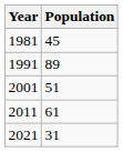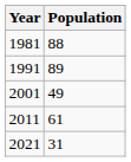 <table class="wikitable">
 <tr>
 <th>Year</th>
 <th>Population</th>
 </tr>
 <tr>
 <td>1981</td>
-<td>45</td>
+<td>88</td>
 </tr>
 <tr>
 <td>1991</td>
 <td>89</td>
 </tr>
 <tr>
 <td>2001</td>
-<td>51</td>
+<td>49</td>
 </tr>
 <tr>
 <td>2011</td>
 <td>61</td>
 </tr>
 <tr>
 <td>2021</td>
 <td>31</td>
 </tr>
 </table>
